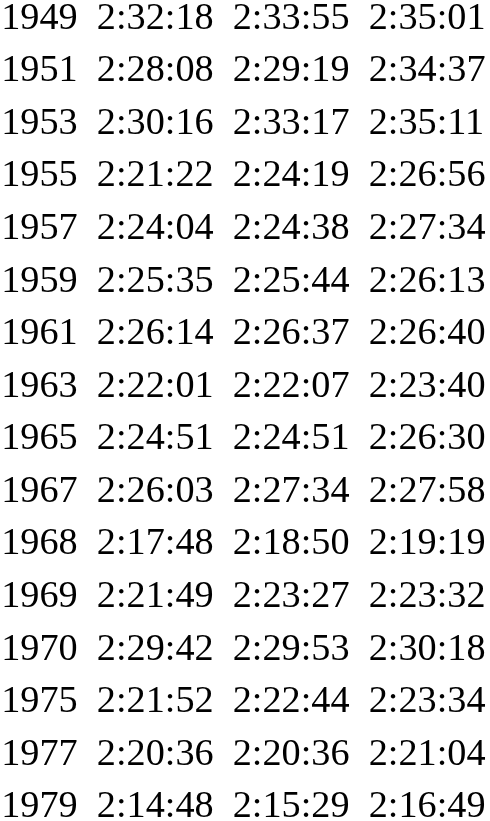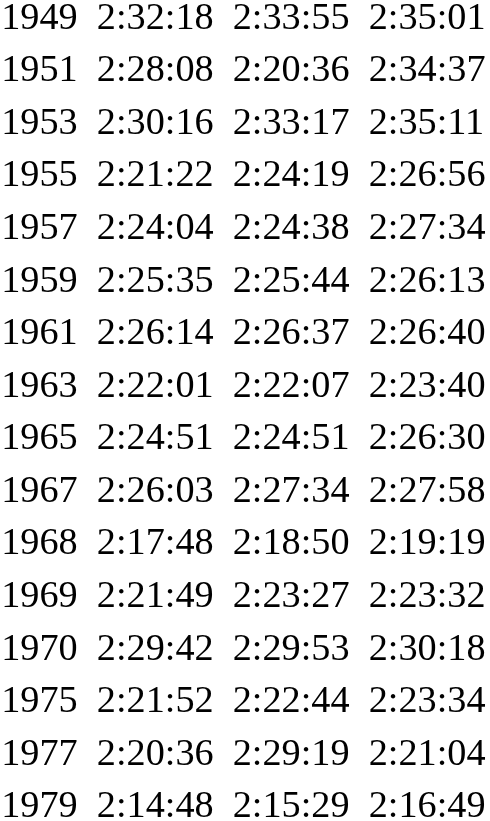 <table>
 <tr>
 <td>1949</td>
 <td></td>
 <td>2:32:18</td>
 <td></td>
 <td>2:33:55</td>
 <td></td>
 <td>2:35:01</td>
 </tr>
 <tr>
 <td>1951</td>
 <td></td>
 <td>2:28:08</td>
 <td></td>
-<td>2:29:19</td>
+<td>2:20:36</td>
 <td></td>
 <td>2:34:37</td>
 </tr>
 <tr>
 <td>1953</td>
 <td></td>
 <td>2:30:16</td>
 <td></td>
 <td>2:33:17</td>
 <td></td>
 <td>2:35:11</td>
 </tr>
 <tr>
 <td>1955</td>
 <td></td>
 <td>2:21:22</td>
 <td></td>
 <td>2:24:19</td>
 <td></td>
 <td>2:26:56</td>
 </tr>
 <tr>
 <td>1957</td>
 <td></td>
 <td>2:24:04</td>
 <td></td>
 <td>2:24:38</td>
 <td></td>
 <td>2:27:34</td>
 </tr>
 <tr>
 <td>1959</td>
 <td></td>
 <td>2:25:35</td>
 <td></td>
 <td>2:25:44</td>
 <td></td>
 <td>2:26:13</td>
 </tr>
 <tr>
 <td>1961</td>
 <td></td>
 <td>2:26:14</td>
 <td></td>
 <td>2:26:37</td>
 <td></td>
 <td>2:26:40</td>
 </tr>
 <tr>
 <td>1963</td>
 <td></td>
 <td>2:22:01</td>
 <td></td>
 <td>2:22:07</td>
 <td></td>
 <td>2:23:40</td>
 </tr>
 <tr>
 <td>1965</td>
 <td></td>
 <td>2:24:51</td>
 <td></td>
 <td>2:24:51</td>
 <td></td>
 <td>2:26:30</td>
 </tr>
 <tr>
 <td>1967</td>
 <td></td>
 <td>2:26:03</td>
 <td></td>
 <td>2:27:34</td>
 <td></td>
 <td>2:27:58</td>
 </tr>
 <tr>
 <td>1968</td>
 <td></td>
 <td>2:17:48</td>
 <td></td>
 <td>2:18:50</td>
 <td></td>
 <td>2:19:19</td>
 </tr>
 <tr>
 <td>1969</td>
 <td></td>
 <td>2:21:49</td>
 <td></td>
 <td>2:23:27</td>
 <td></td>
 <td>2:23:32</td>
 </tr>
 <tr>
 <td>1970</td>
 <td></td>
 <td>2:29:42</td>
 <td></td>
 <td>2:29:53</td>
 <td></td>
 <td>2:30:18</td>
 </tr>
 <tr>
 <td>1975</td>
 <td></td>
 <td>2:21:52</td>
 <td></td>
 <td>2:22:44</td>
 <td></td>
 <td>2:23:34</td>
 </tr>
 <tr>
 <td>1977</td>
 <td></td>
 <td>2:20:36</td>
 <td></td>
-<td>2:20:36</td>
+<td>2:29:19</td>
 <td></td>
 <td>2:21:04</td>
 </tr>
 <tr>
 <td>1979</td>
 <td></td>
 <td>2:14:48</td>
 <td></td>
 <td>2:15:29</td>
 <td></td>
 <td>2:16:49</td>
 </tr>
 </table>
